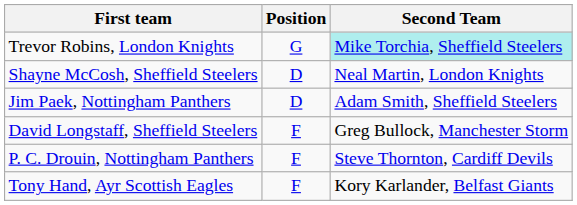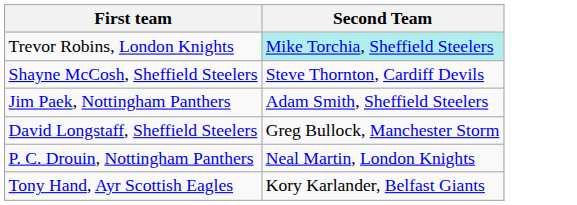 <table class="wikitable">
 <tr>
 <th>First team</th>
-<th>Position</th>
 <th>Second Team</th>
 </tr>
 <tr>
 <td>Trevor Robins, <a href='#'>London Knights</a></td>
-<td align=center><a href='#'>G</a></td>
 <td style="background: paleturquoise;"><a href='#'>Mike Torchia</a>, <a href='#'>Sheffield Steelers</a></td>
 </tr>
 <tr>
 <td><a href='#'>Shayne McCosh</a>, <a href='#'>Sheffield Steelers</a></td>
-<td align=center><a href='#'>D</a></td>
-<td><a href='#'>Neal Martin</a>, <a href='#'>London Knights</a></td>
+<td><a href='#'>Steve Thornton</a>, <a href='#'>Cardiff Devils</a></td>
 </tr>
 <tr>
 <td><a href='#'>Jim Paek</a>, <a href='#'>Nottingham Panthers</a></td>
-<td align=center><a href='#'>D</a></td>
 <td><a href='#'>Adam Smith</a>, <a href='#'>Sheffield Steelers</a></td>
 </tr>
 <tr>
 <td><a href='#'>David Longstaff</a>, <a href='#'>Sheffield Steelers</a></td>
-<td align=center><a href='#'>F</a></td>
 <td>Greg Bullock, <a href='#'>Manchester Storm</a></td>
 </tr>
 <tr>
 <td><a href='#'>P. C. Drouin</a>, <a href='#'>Nottingham Panthers</a></td>
-<td align=center><a href='#'>F</a></td>
-<td><a href='#'>Steve Thornton</a>, <a href='#'>Cardiff Devils</a></td>
+<td><a href='#'>Neal Martin</a>, <a href='#'>London Knights</a></td>
 </tr>
 <tr>
 <td><a href='#'>Tony Hand</a>, <a href='#'>Ayr Scottish Eagles</a></td>
-<td align=center><a href='#'>F</a></td>
 <td>Kory Karlander, <a href='#'>Belfast Giants</a></td>
 </tr>
 </table>
